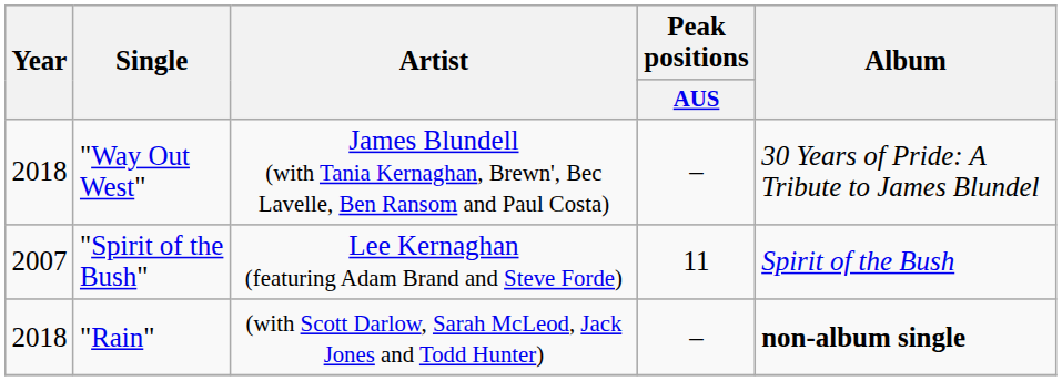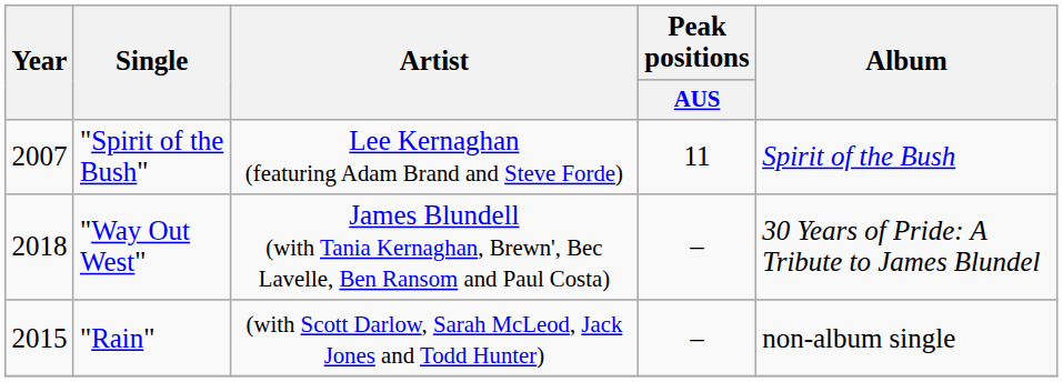 <table class="wikitable" style="text-align:center;">
 <tr>
 <th rowspan="2">Year</th>
 <th rowspan="2">Single</th>
 <th rowspan="2">Artist</th>
 <th colspan="1">Peak positions</th>
 <th rowspan="2">Album</th>
 </tr>
 <tr style="font-size:smaller;">
 <th width="50"><a href='#'>AUS</a><br></th>
 </tr>
 <tr>
-<td>2018</td>
-<td align="left">"<a href='#'>Way Out West</a>"</td>
-<td><a href='#'>James Blundell</a><br><small>(with <a href='#'>Tania Kernaghan</a>, Brewn', Bec Lavelle, <a href='#'>Ben Ransom</a> and Paul Costa)</small></td>
-<td>–</td>
-<td align="left"><em>30 Years of Pride: A Tribute to James Blundel</em></td>
-</tr>
-<tr>
 <td>2007</td>
 <td align="left">"<a href='#'>Spirit of the Bush</a>"</td>
 <td><a href='#'>Lee Kernaghan</a><br><small>(featuring Adam Brand and <a href='#'>Steve Forde</a>)</small></td>
 <td>11</td>
 <td align="left"><em><a href='#'>Spirit of the Bush</a></em></td>
 </tr>
 <tr>
 <td>2018</td>
+<td align="left">"<a href='#'>Way Out West</a>"</td>
+<td><a href='#'>James Blundell</a><br><small>(with <a href='#'>Tania Kernaghan</a>, Brewn', Bec Lavelle, <a href='#'>Ben Ransom</a> and Paul Costa)</small></td>
+<td>–</td>
+<td align="left"><em>30 Years of Pride: A Tribute to James Blundel</em></td>
+</tr>
+<tr>
+<td>2015</td>
 <td align="left">"<a href='#'>Rain</a>"</td>
 <td><small>(with <a href='#'>Scott Darlow</a>, <a href='#'>Sarah McLeod</a>, <a href='#'>Jack Jones</a> and <a href='#'>Todd Hunter</a>)</small></td>
 <td>–</td>
-<td align="left"><strong>non-album single</strong></td>
+<td align="left">non-album single</td>
 </tr>
 <tr>
 </tr>
 </table>
